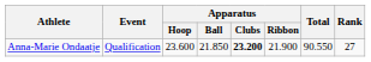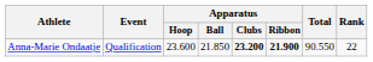 <table class=wikitable style=font-size:90%;text-align:center>
 <tr>
 <th rowspan=2>Athlete</th>
 <th rowspan=2>Event</th>
 <th colspan=4>Apparatus</th>
 <th rowspan=2>Total</th>
 <th rowspan=2>Rank</th>
 </tr>
 <tr style=font-size:95%>
 <th>Hoop</th>
 <th>Ball</th>
 <th>Clubs</th>
 <th>Ribbon</th>
 </tr>
 <tr>
 <td align=left><a href='#'>Anna-Marie Ondaatje</a></td>
 <td align=left><a href='#'>Qualification</a></td>
 <td>23.600</td>
 <td>21.850</td>
 <td><strong>23.200</strong></td>
-<td>21.900</td>
+<td><strong>21.900</strong></td>
 <td>90.550</td>
-<td>27</td>
+<td>22</td>
 </tr>
 </table>
